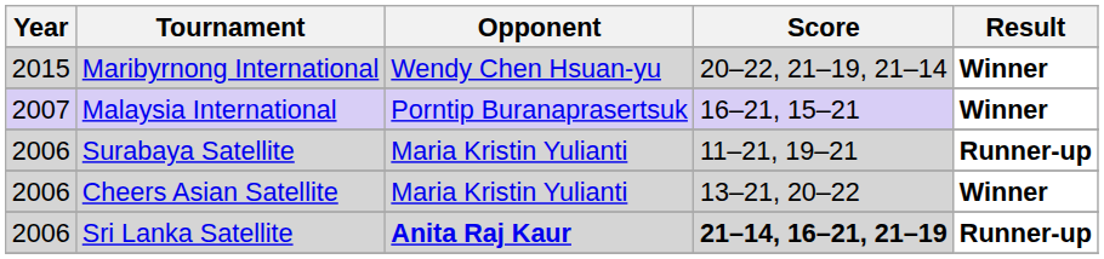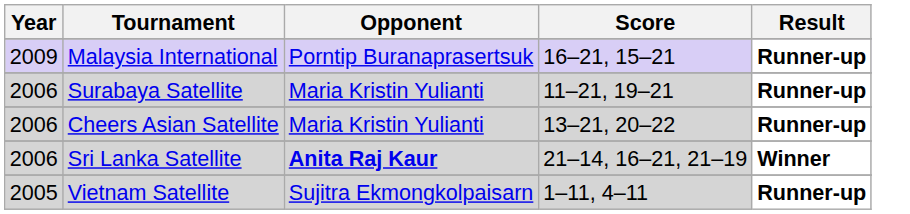 <table class="sortable wikitable" style="font-size: 95%;">
 <tr>
 <th>Year</th>
 <th>Tournament</th>
 <th>Opponent</th>
 <th>Score</th>
 <th>Result</th>
 </tr>
 <tr>
 </tr>
-<tr style="background:#D5D5D5">
-<td align="center">2015</td>
-<td align="left"><a href='#'>Maribyrnong International</a></td>
-<td align="left"> <a href='#'>Wendy Chen Hsuan-yu</a></td>
-<td align="left">20–22, 21–19, 21–14</td>
-<td style="text-align:left; background:white"> <strong>Winner</strong></td>
-</tr>
 <tr>
 </tr>
 <tr style="background:#D8CEF6">
-<td align="center">2007</td>
+<td align="center">2009</td>
 <td align="left"><a href='#'>Malaysia International</a></td>
 <td align="left"> <a href='#'>Porntip Buranaprasertsuk</a></td>
 <td align="left">16–21, 15–21</td>
-<td style="text-align:left; background:white"> <strong>Winner</strong></td>
+<td style="text-align:left; background:white"> <strong>Runner-up</strong></td>
 </tr>
 <tr>
 </tr>
 <tr style="background:#D5D5D5">
 <td align="center">2006</td>
 <td align="left"><a href='#'>Surabaya Satellite</a></td>
 <td align="left"> <a href='#'>Maria Kristin Yulianti</a></td>
 <td align="left">11–21, 19–21</td>
 <td style="text-align:left; background:white"> <strong>Runner-up</strong></td>
 </tr>
 <tr>
 </tr>
 <tr style="background:#D5D5D5">
 <td align="center">2006</td>
 <td align="left"><a href='#'>Cheers Asian Satellite</a></td>
 <td align="left"> <a href='#'>Maria Kristin Yulianti</a></td>
 <td align="left">13–21, 20–22</td>
-<td style="text-align:left; background:white"> <strong>Winner</strong></td>
+<td style="text-align:left; background:white"> <strong>Runner-up</strong></td>
 </tr>
 <tr>
 </tr>
 <tr style="background:#D5D5D5">
 <td align="center">2006</td>
 <td align="left"><a href='#'>Sri Lanka Satellite</a></td>
 <td align="left"><strong> <a href='#'>Anita Raj Kaur</a></strong></td>
-<td align="left"><strong>21–14, 16–21, 21–19</strong></td>
-<td style="text-align:left; background:white"> <strong>Runner-up</strong></td>
+<td align="left">21–14, 16–21, 21–19</td>
+<td style="text-align:left; background:white"> <strong>Winner</strong></td>
 </tr>
 <tr>
 </tr>
+<tr style="background:#D5D5D5">
+<td align="center">2005</td>
+<td align="left"><a href='#'>Vietnam Satellite</a></td>
+<td align="left"> <a href='#'>Sujitra Ekmongkolpaisarn</a></td>
+<td align="left">1–11, 4–11</td>
+<td style="text-align:left; background:white"> <strong>Runner-up</strong></td>
+</tr>
 </table>
